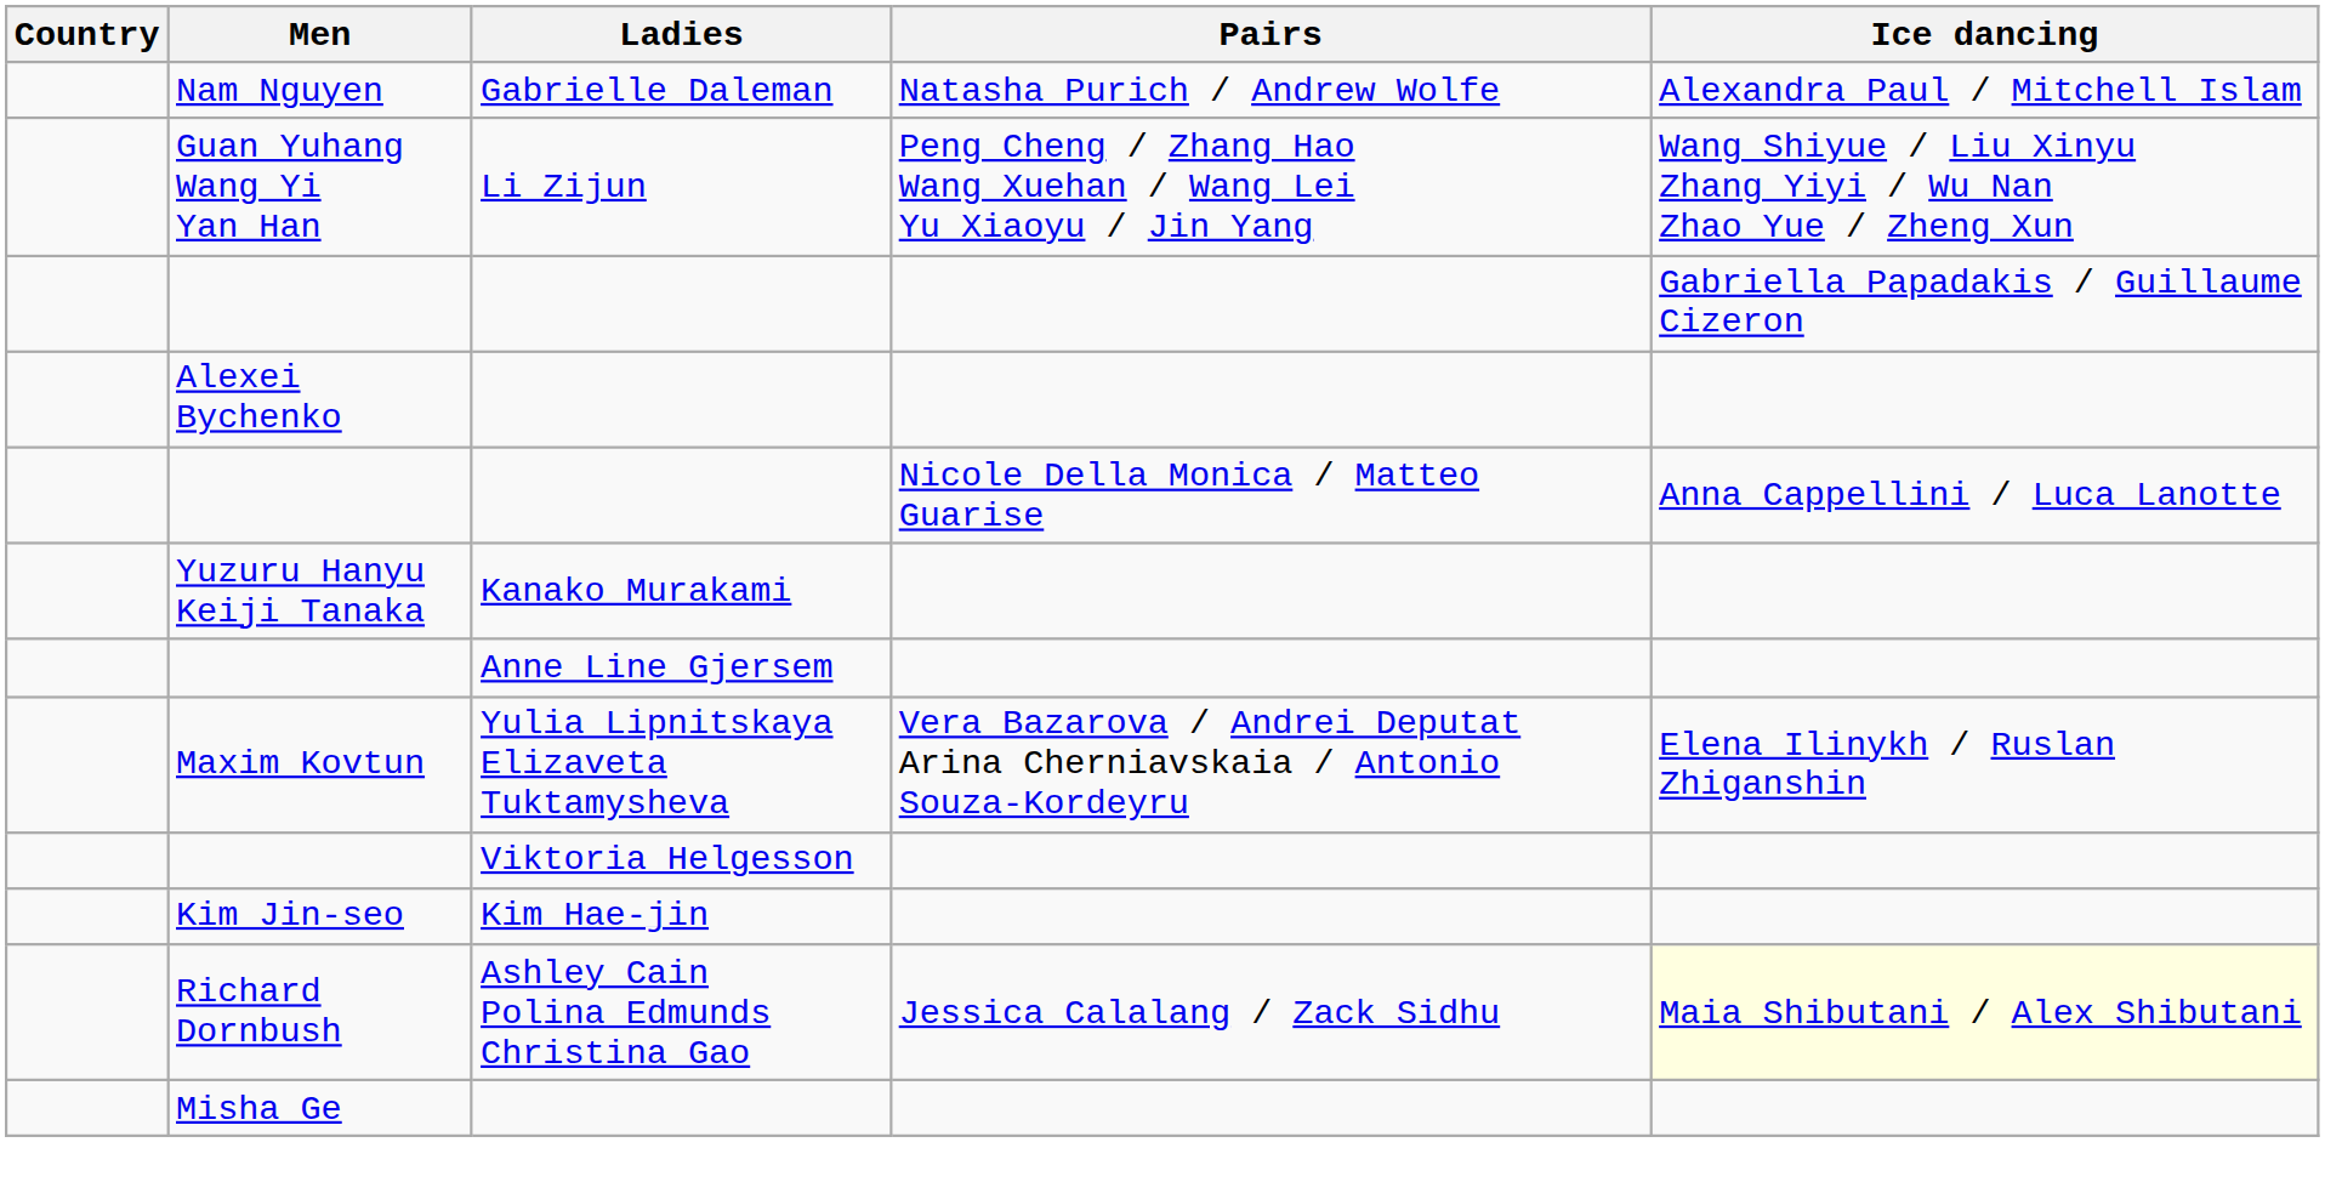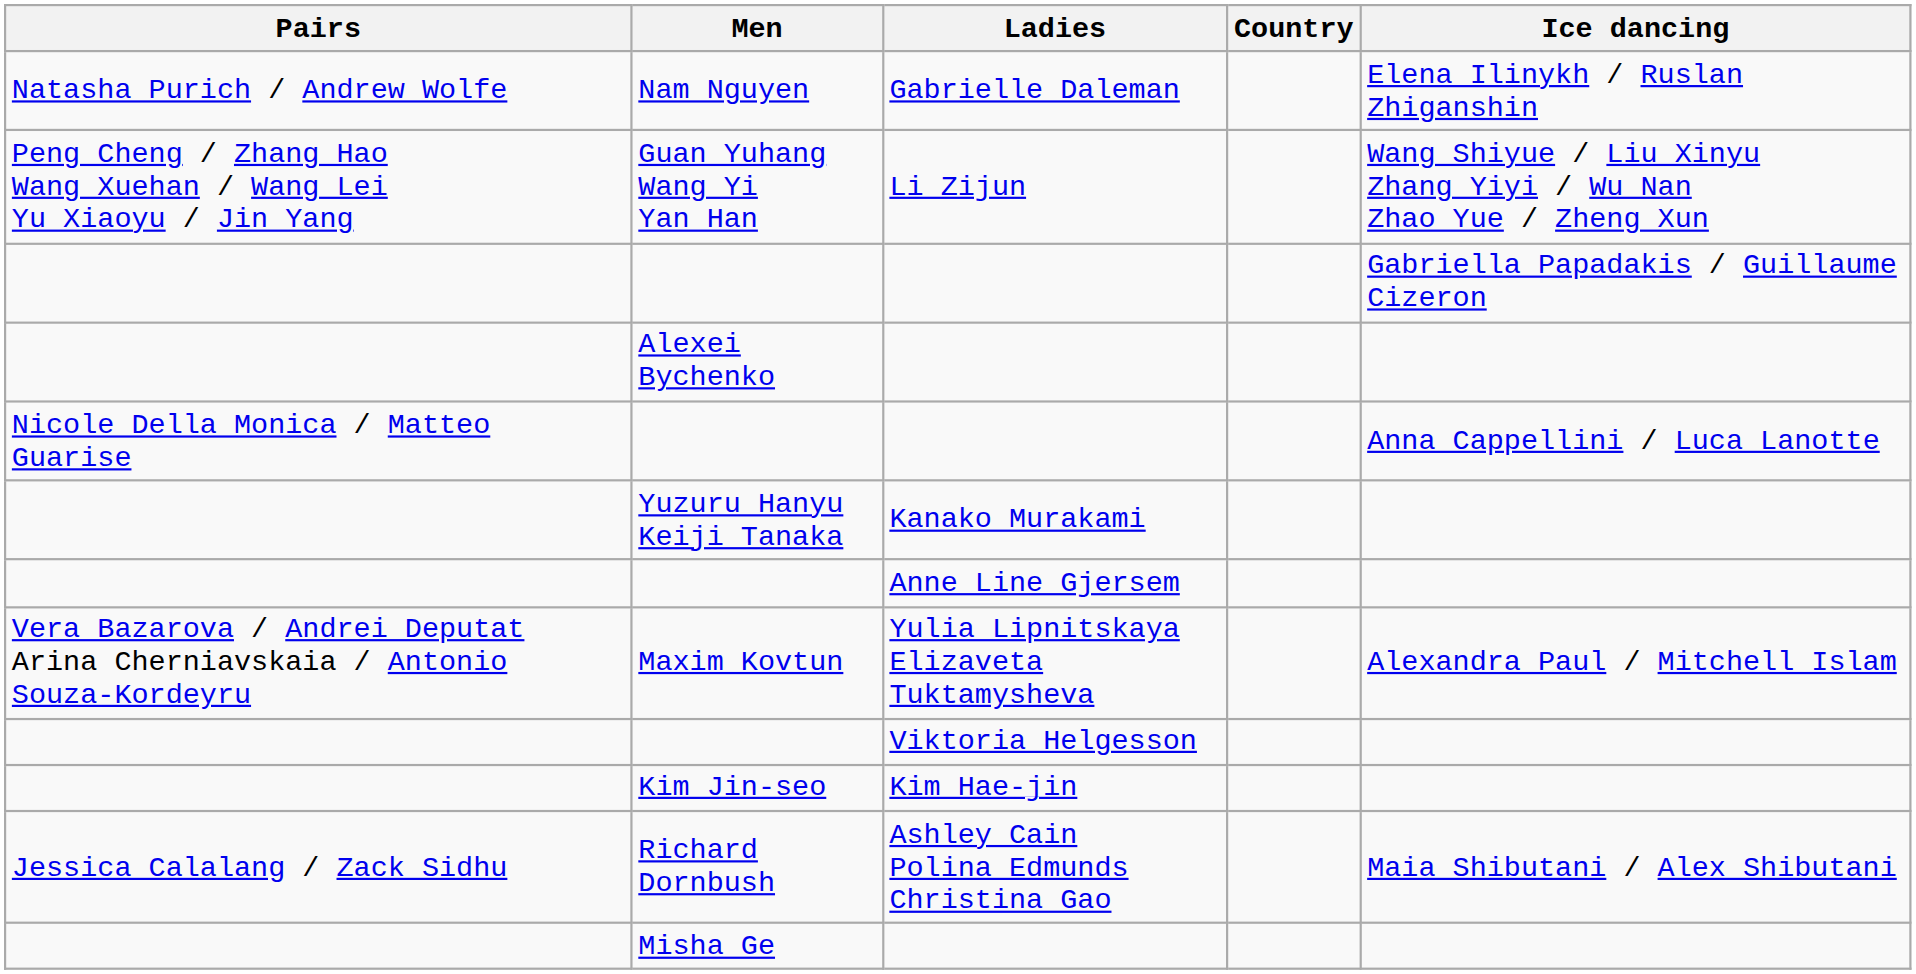 <table class="wikitable">
 <tr>
-<th>Country</th>
+<th>Pairs</th>
 <th>Men</th>
 <th>Ladies</th>
-<th>Pairs</th>
+<th>Country</th>
 <th>Ice dancing</th>
 </tr>
 <tr>
-<td></td>
+<td><a href='#'>Natasha Purich</a> / <a href='#'>Andrew Wolfe</a></td>
 <td><a href='#'>Nam Nguyen</a></td>
 <td><a href='#'>Gabrielle Daleman</a></td>
-<td><a href='#'>Natasha Purich</a> / <a href='#'>Andrew Wolfe</a></td>
-<td><a href='#'>Alexandra Paul</a> / <a href='#'>Mitchell Islam</a></td>
+<td></td>
+<td><a href='#'>Elena Ilinykh</a> / <a href='#'>Ruslan Zhiganshin</a></td>
 </tr>
 <tr>
-<td></td>
+<td><a href='#'>Peng Cheng</a> / <a href='#'>Zhang Hao</a> <br> <a href='#'>Wang Xuehan</a> / <a href='#'>Wang Lei</a> <br> <a href='#'>Yu Xiaoyu</a> / <a href='#'>Jin Yang</a></td>
 <td><a href='#'>Guan Yuhang</a> <br> <a href='#'>Wang Yi</a> <br> <a href='#'>Yan Han</a></td>
 <td><a href='#'>Li Zijun</a></td>
-<td><a href='#'>Peng Cheng</a> / <a href='#'>Zhang Hao</a> <br> <a href='#'>Wang Xuehan</a> / <a href='#'>Wang Lei</a> <br> <a href='#'>Yu Xiaoyu</a> / <a href='#'>Jin Yang</a></td>
+<td></td>
 <td><a href='#'>Wang Shiyue</a> / <a href='#'>Liu Xinyu</a> <br> <a href='#'>Zhang Yiyi</a> / <a href='#'>Wu Nan</a> <br> <a href='#'>Zhao Yue</a> / <a href='#'>Zheng Xun</a></td>
 </tr>
 <tr>
 <td></td>
 <td></td>
 <td></td>
 <td></td>
 <td><a href='#'>Gabriella Papadakis</a> / <a href='#'>Guillaume Cizeron</a></td>
 </tr>
 <tr>
 <td></td>
 <td><a href='#'>Alexei Bychenko</a></td>
 <td></td>
 <td></td>
 <td></td>
 </tr>
 <tr>
+<td><a href='#'>Nicole Della Monica</a> / <a href='#'>Matteo Guarise</a></td>
 <td></td>
 <td></td>
 <td></td>
-<td><a href='#'>Nicole Della Monica</a> / <a href='#'>Matteo Guarise</a></td>
 <td><a href='#'>Anna Cappellini</a> / <a href='#'>Luca Lanotte</a></td>
 </tr>
 <tr>
 <td></td>
 <td><a href='#'>Yuzuru Hanyu</a> <br> <a href='#'>Keiji Tanaka</a></td>
 <td><a href='#'>Kanako Murakami</a></td>
 <td></td>
 <td></td>
 </tr>
 <tr>
 <td></td>
 <td></td>
 <td><a href='#'>Anne Line Gjersem</a></td>
 <td></td>
 <td></td>
 </tr>
 <tr>
-<td></td>
+<td><a href='#'>Vera Bazarova</a> / <a href='#'>Andrei Deputat</a> <br> Arina Cherniavskaia / <a href='#'>Antonio Souza-Kordeyru</a></td>
 <td><a href='#'>Maxim Kovtun</a></td>
 <td><a href='#'>Yulia Lipnitskaya</a> <br> <a href='#'>Elizaveta Tuktamysheva</a></td>
-<td><a href='#'>Vera Bazarova</a> / <a href='#'>Andrei Deputat</a> <br> Arina Cherniavskaia / <a href='#'>Antonio Souza-Kordeyru</a></td>
-<td><a href='#'>Elena Ilinykh</a> / <a href='#'>Ruslan Zhiganshin</a></td>
+<td></td>
+<td><a href='#'>Alexandra Paul</a> / <a href='#'>Mitchell Islam</a></td>
 </tr>
 <tr>
 <td></td>
 <td></td>
 <td><a href='#'>Viktoria Helgesson</a></td>
 <td></td>
 <td></td>
 </tr>
 <tr>
 <td></td>
 <td><a href='#'>Kim Jin-seo</a></td>
 <td><a href='#'>Kim Hae-jin</a></td>
 <td></td>
 <td></td>
 </tr>
 <tr>
-<td></td>
+<td><a href='#'>Jessica Calalang</a> / <a href='#'>Zack Sidhu</a></td>
 <td><a href='#'>Richard Dornbush</a></td>
 <td><a href='#'>Ashley Cain</a> <br> <a href='#'>Polina Edmunds</a> <br> <a href='#'>Christina Gao</a></td>
-<td><a href='#'>Jessica Calalang</a> / <a href='#'>Zack Sidhu</a></td>
-<td style="background: lightyellow;"><a href='#'>Maia Shibutani</a> / <a href='#'>Alex Shibutani</a></td>
+<td></td>
+<td><a href='#'>Maia Shibutani</a> / <a href='#'>Alex Shibutani</a></td>
 </tr>
 <tr>
 <td></td>
 <td><a href='#'>Misha Ge</a></td>
 <td></td>
 <td></td>
 <td></td>
 </tr>
 </table>
